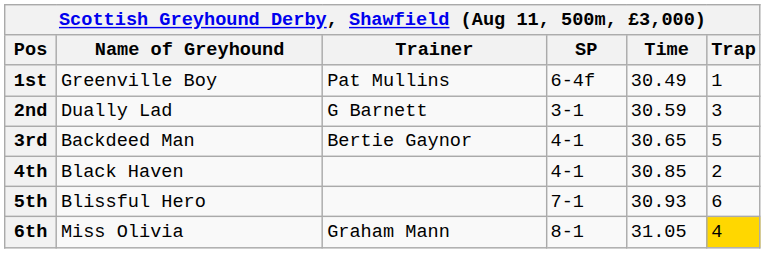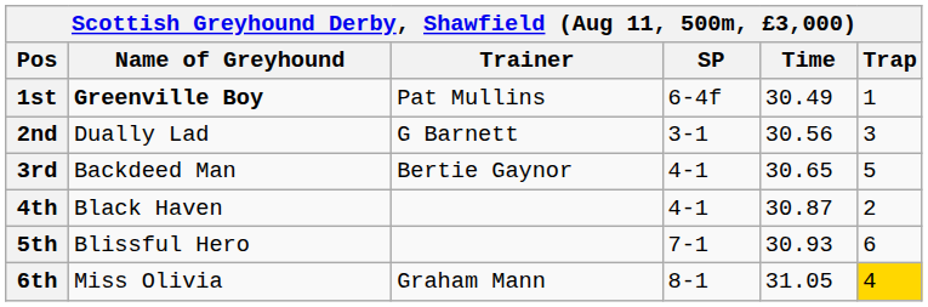 <table class="wikitable">
 <tr>
 <th colspan="6"><a href='#'>Scottish Greyhound Derby</a>, <a href='#'>Shawfield</a> (Aug 11, 500m, £3,000)</th>
 </tr>
 <tr>
 <th width=30>Pos</th>
 <th width=180>Name of Greyhound</th>
 <th width=150>Trainer</th>
 <th width=50>SP</th>
 <th width=50>Time</th>
 <th width=30>Trap</th>
 </tr>
 <tr>
 <th>1st</th>
-<td>Greenville Boy</td>
+<td><strong>Greenville Boy</strong></td>
 <td>Pat Mullins</td>
 <td>6-4f</td>
 <td>30.49</td>
 <td>1</td>
 </tr>
 <tr>
 <th>2nd</th>
 <td>Dually Lad</td>
 <td>G Barnett</td>
 <td>3-1</td>
-<td>30.59</td>
+<td>30.56</td>
 <td>3</td>
 </tr>
 <tr>
 <th>3rd</th>
 <td>Backdeed Man</td>
 <td>Bertie Gaynor</td>
 <td>4-1</td>
 <td>30.65</td>
 <td>5</td>
 </tr>
 <tr>
 <th>4th</th>
 <td>Black Haven</td>
 <td></td>
 <td>4-1</td>
-<td>30.85</td>
+<td>30.87</td>
 <td>2</td>
 </tr>
 <tr>
 <th>5th</th>
 <td>Blissful Hero</td>
 <td></td>
 <td>7-1</td>
 <td>30.93</td>
 <td>6</td>
 </tr>
 <tr>
 <th>6th</th>
 <td>Miss Olivia</td>
 <td>Graham Mann</td>
 <td>8-1</td>
 <td>31.05</td>
 <td style="background: gold;">4</td>
 </tr>
 </table>
